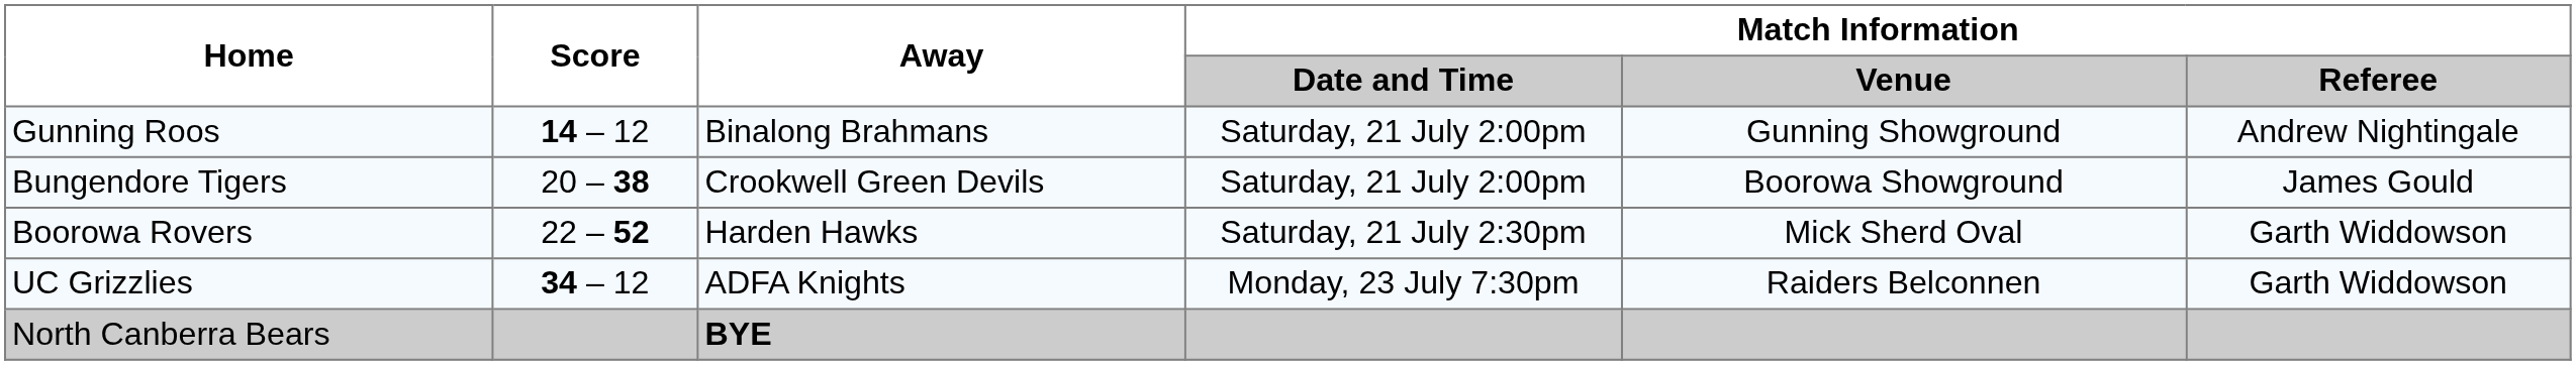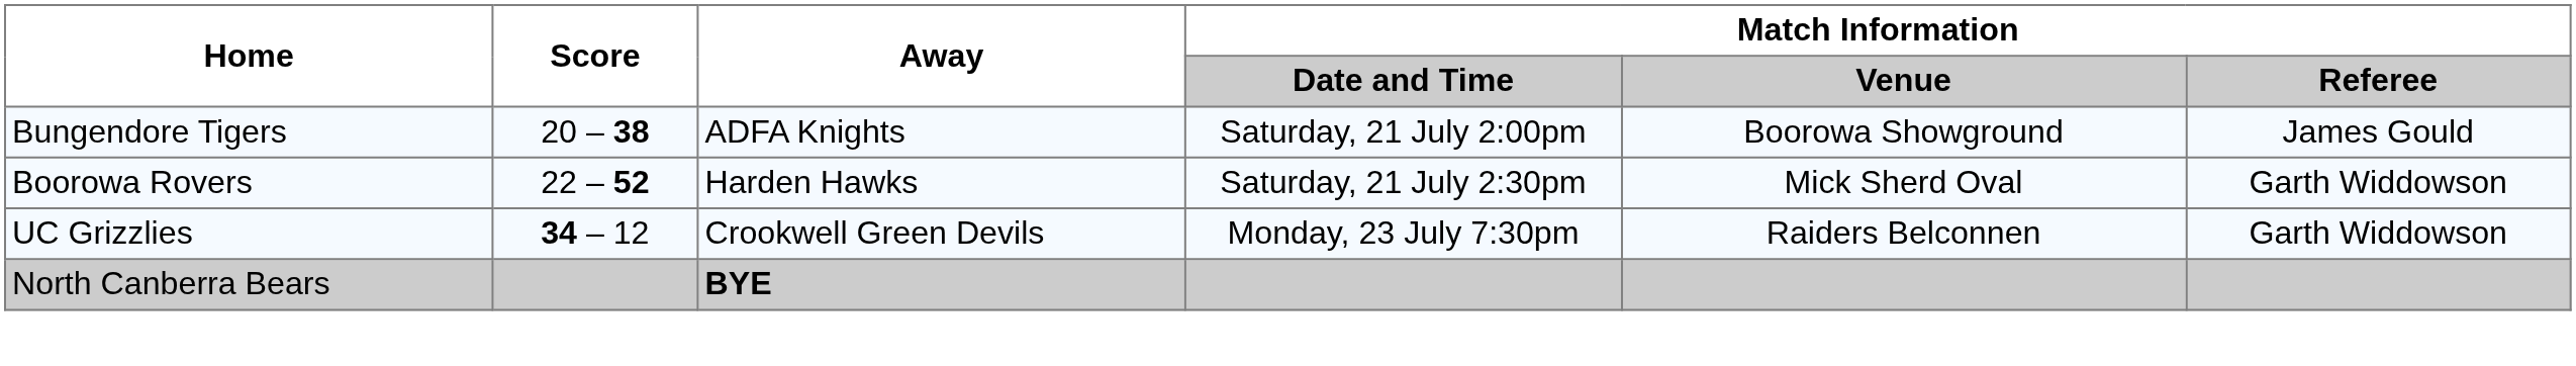 <table border="1" cellpadding="3" cellspacing="0" width="100%" style="border-collapse:collapse;  text-align:center;">
 <tr>
 <th rowspan="2" width="19%">Home</th>
 <th rowspan="2" width="8%">Score</th>
 <th rowspan="2" width="19%">Away</th>
 <th colspan="3">Match Information</th>
 </tr>
 <tr bgcolor="#CCCCCC">
 <th width="17%">Date and Time</th>
 <th width="22%">Venue</th>
 <th width="50%">Referee</th>
 </tr>
 <tr style="text-align:center; background:#f5faff;">
-<td align="left"> Gunning Roos</td>
-<td><strong>14</strong> – 12</td>
-<td align="left"> Binalong Brahmans</td>
-<td>Saturday, 21 July 2:00pm</td>
-<td>Gunning Showground</td>
-<td>Andrew Nightingale</td>
-</tr>
-<tr style="text-align:center; background:#f5faff;">
 <td align="left"> Bungendore Tigers</td>
 <td>20 – <strong>38</strong></td>
-<td align="left"> Crookwell Green Devils</td>
+<td align="left"> ADFA Knights</td>
 <td>Saturday, 21 July 2:00pm</td>
 <td>Boorowa Showground</td>
 <td>James Gould</td>
 </tr>
 <tr style="text-align:center; background:#f5faff;">
 <td align="left"> Boorowa Rovers</td>
 <td>22 – <strong>52</strong></td>
 <td align="left"> Harden Hawks</td>
 <td>Saturday, 21 July 2:30pm</td>
 <td>Mick Sherd Oval</td>
 <td>Garth Widdowson</td>
 </tr>
 <tr style="text-align:center; background:#f5faff;">
 <td align="left"><strong></strong> UC Grizzlies</td>
 <td><strong>34</strong> – 12</td>
-<td align="left"> ADFA Knights</td>
+<td align="left"> Crookwell Green Devils</td>
 <td>Monday, 23 July 7:30pm</td>
 <td>Raiders Belconnen</td>
 <td>Garth Widdowson</td>
 </tr>
 <tr style="text-align:center; background:#CCCCCC;">
 <td align="left"> North Canberra Bears</td>
 <td></td>
 <td align="left"><strong>BYE</strong></td>
 <td></td>
 <td></td>
 <td></td>
 </tr>
 </table>
